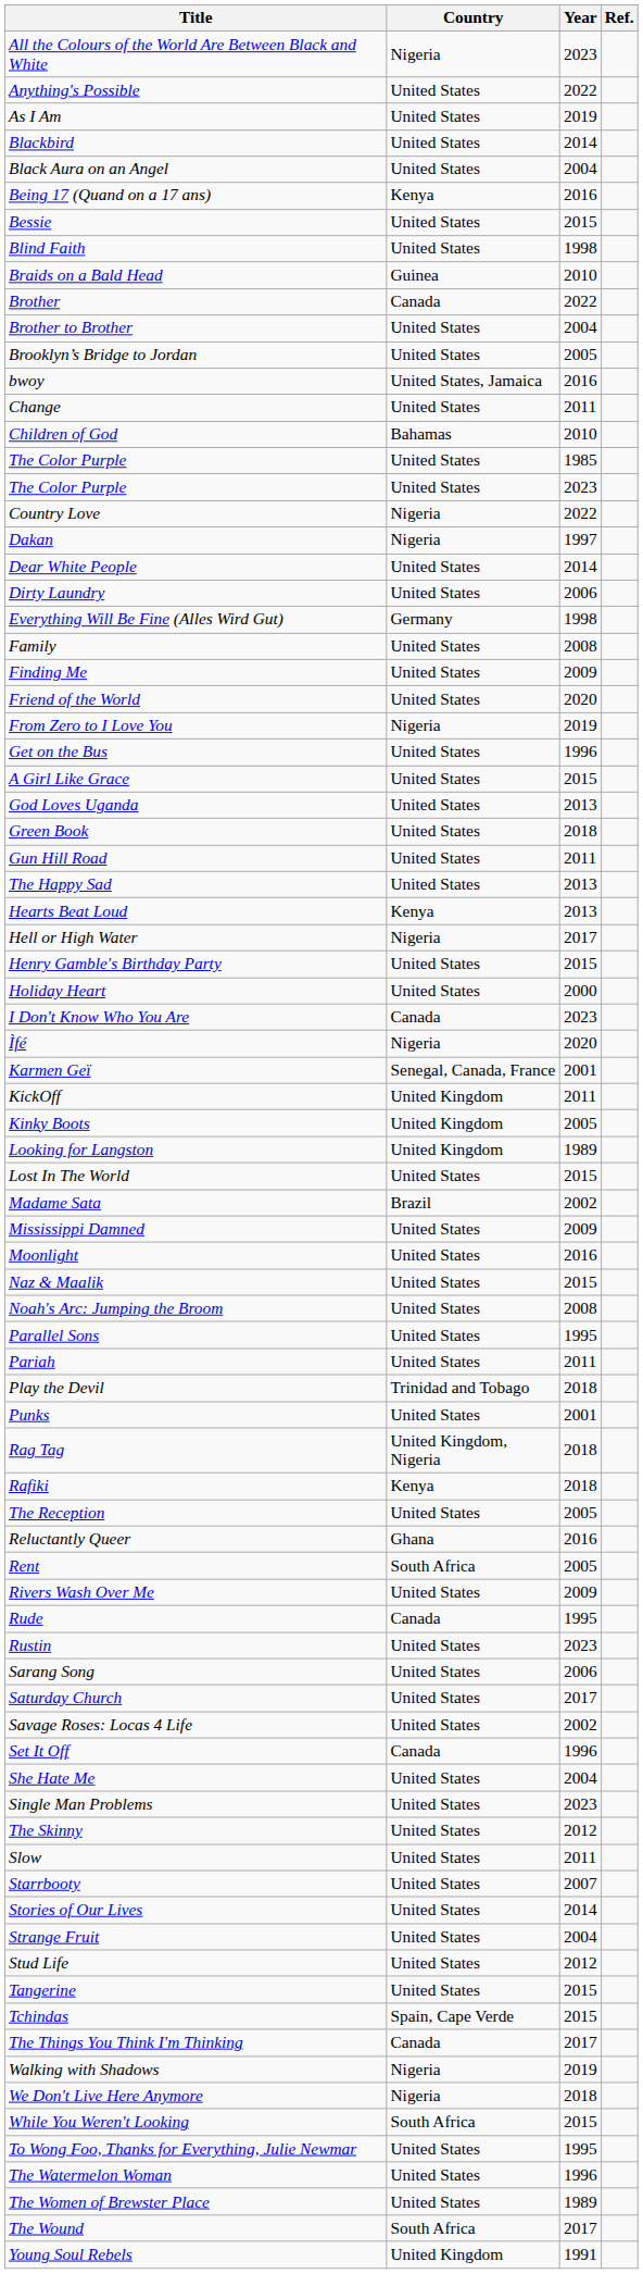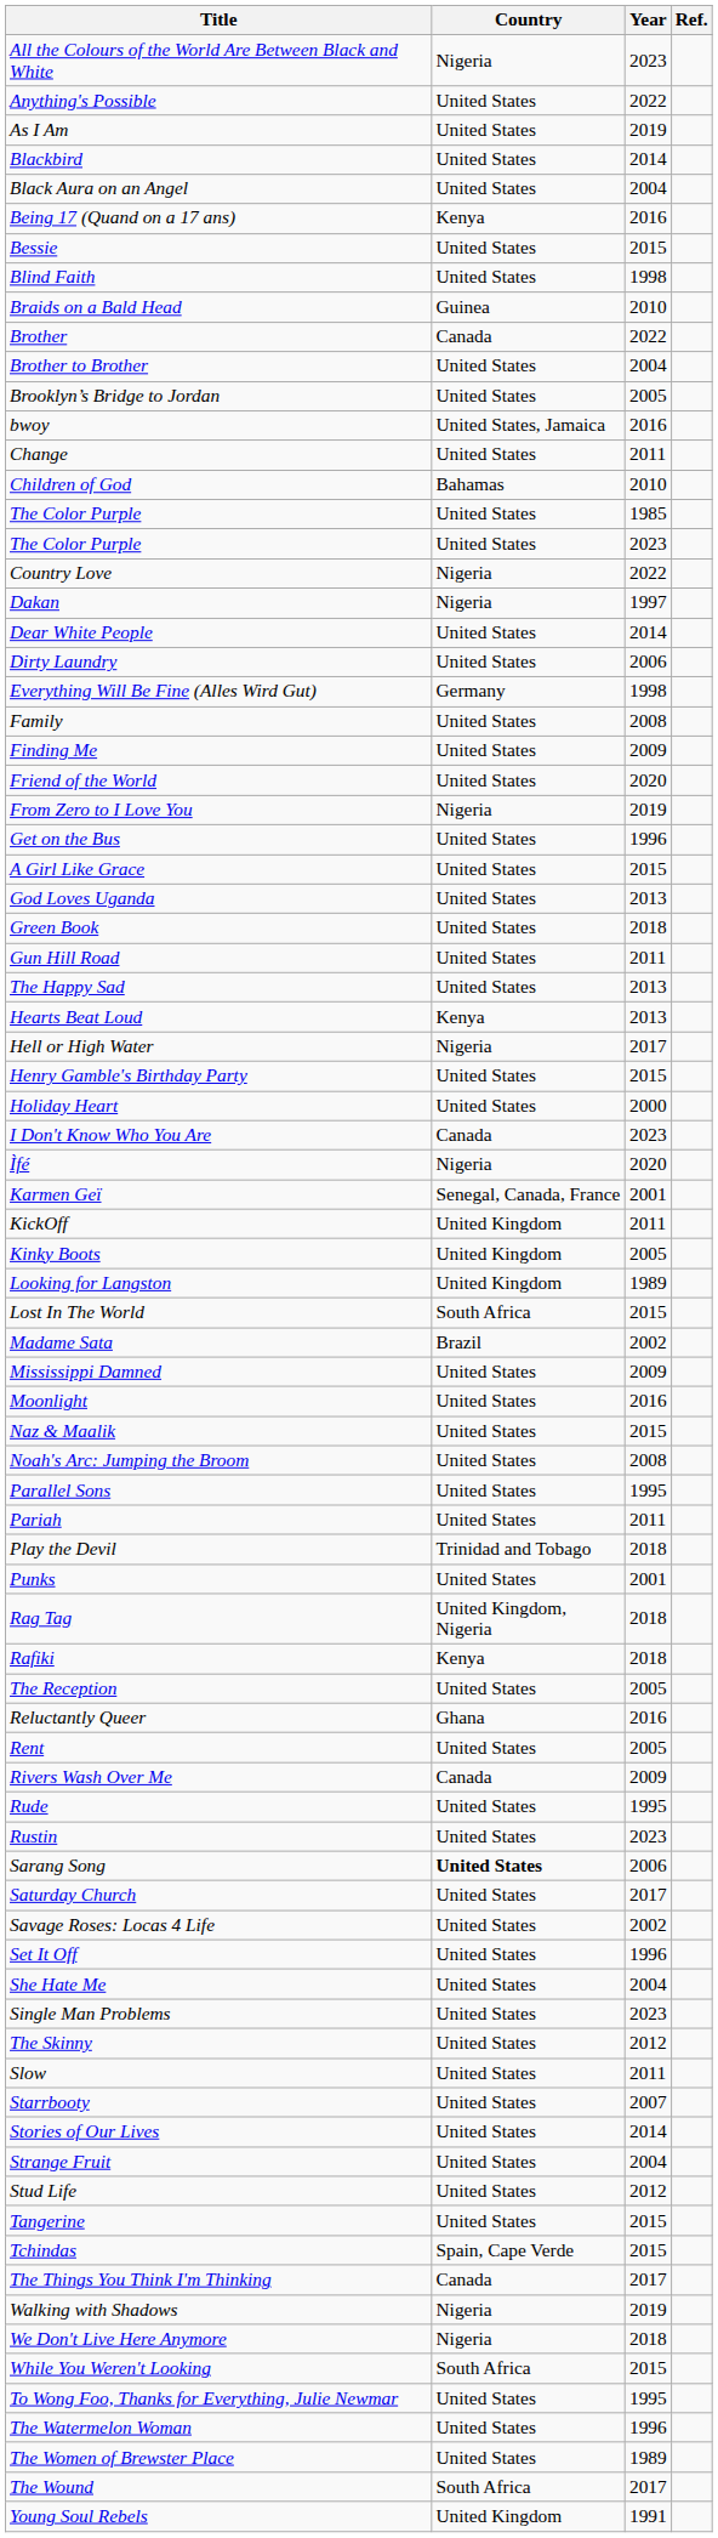 <table class="wikitable sortable">
 <tr>
 <th>Title</th>
 <th>Country</th>
 <th>Year</th>
 <th class="unsortable">Ref.</th>
 </tr>
 <tr>
 <td><em><a href='#'>All the Colours of the World Are Between Black and White</a></em></td>
 <td>Nigeria</td>
 <td>2023</td>
 <td></td>
 </tr>
 <tr>
 <td><a href='#'><em>Anything's Possible</em></a></td>
 <td>United States</td>
 <td>2022</td>
 <td></td>
 </tr>
 <tr>
 <td><em>As I Am</em></td>
 <td>United States</td>
 <td>2019</td>
 <td></td>
 </tr>
 <tr>
 <td><em><a href='#'>Blackbird</a></em></td>
 <td>United States</td>
 <td>2014</td>
 <td></td>
 </tr>
 <tr>
 <td><em>Black Aura on an Angel</em></td>
 <td>United States</td>
 <td>2004</td>
 <td></td>
 </tr>
 <tr>
 <td><em><a href='#'>Being 17</a> (Quand on a 17 ans)</em></td>
 <td>Kenya</td>
 <td>2016</td>
 <td></td>
 </tr>
 <tr>
 <td><em><a href='#'>Bessie</a></em></td>
 <td>United States</td>
 <td>2015</td>
 <td></td>
 </tr>
 <tr>
 <td><em><a href='#'>Blind Faith</a></em></td>
 <td>United States</td>
 <td>1998</td>
 <td></td>
 </tr>
 <tr>
 <td><em><a href='#'>Braids on a Bald Head</a></em></td>
 <td>Guinea</td>
 <td>2010</td>
 <td></td>
 </tr>
 <tr>
 <td><em><a href='#'>Brother</a></em></td>
 <td>Canada</td>
 <td>2022</td>
 <td></td>
 </tr>
 <tr>
 <td><em><a href='#'>Brother to Brother</a></em></td>
 <td>United States</td>
 <td>2004</td>
 <td></td>
 </tr>
 <tr>
 <td><em>Brooklyn’s Bridge to Jordan</em></td>
 <td>United States</td>
 <td>2005</td>
 <td></td>
 </tr>
 <tr>
 <td><em>bwoy</em></td>
 <td>United States, Jamaica</td>
 <td>2016</td>
 <td></td>
 </tr>
 <tr>
 <td><em>Change</em></td>
 <td>United States</td>
 <td>2011</td>
 <td></td>
 </tr>
 <tr>
 <td><em><a href='#'>Children of God</a></em></td>
 <td>Bahamas</td>
 <td>2010</td>
 <td></td>
 </tr>
 <tr>
 <td><em><a href='#'>The Color Purple</a></em></td>
 <td>United States</td>
 <td>1985</td>
 <td></td>
 </tr>
 <tr>
 <td><em><a href='#'>The Color Purple</a></em></td>
 <td>United States</td>
 <td>2023</td>
 <td></td>
 </tr>
 <tr>
 <td><em>Country Love</em></td>
 <td>Nigeria</td>
 <td>2022</td>
 <td></td>
 </tr>
 <tr>
 <td><em><a href='#'>Dakan</a></em></td>
 <td>Nigeria</td>
 <td>1997</td>
 <td></td>
 </tr>
 <tr>
 <td><em><a href='#'>Dear White People</a></em></td>
 <td>United States</td>
 <td>2014</td>
 <td></td>
 </tr>
 <tr>
 <td><em><a href='#'>Dirty Laundry</a></em></td>
 <td>United States</td>
 <td>2006</td>
 <td></td>
 </tr>
 <tr>
 <td><em><a href='#'>Everything Will Be Fine</a> (Alles Wird Gut)</em></td>
 <td>Germany</td>
 <td>1998</td>
 <td></td>
 </tr>
 <tr>
 <td><em>Family</em></td>
 <td>United States</td>
 <td>2008</td>
 <td></td>
 </tr>
 <tr>
 <td><em><a href='#'>Finding Me</a></em></td>
 <td>United States</td>
 <td>2009</td>
 <td></td>
 </tr>
 <tr>
 <td><em><a href='#'>Friend of the World</a></em></td>
 <td>United States</td>
 <td>2020</td>
 <td></td>
 </tr>
 <tr>
 <td><em><a href='#'>From Zero to I Love You</a></em></td>
 <td>Nigeria</td>
 <td>2019</td>
 <td></td>
 </tr>
 <tr>
 <td><em><a href='#'>Get on the Bus</a></em></td>
 <td>United States</td>
 <td>1996</td>
 <td></td>
 </tr>
 <tr>
 <td><em><a href='#'>A Girl Like Grace</a></em></td>
 <td>United States</td>
 <td>2015</td>
 <td></td>
 </tr>
 <tr>
 <td><em><a href='#'>God Loves Uganda</a></em></td>
 <td>United States</td>
 <td>2013</td>
 <td></td>
 </tr>
 <tr>
 <td><em><a href='#'>Green Book</a></em></td>
 <td>United States</td>
 <td>2018</td>
 <td></td>
 </tr>
 <tr>
 <td><em><a href='#'>Gun Hill Road</a></em></td>
 <td>United States</td>
 <td>2011</td>
 <td></td>
 </tr>
 <tr>
 <td><em><a href='#'>The Happy Sad</a></em></td>
 <td>United States</td>
 <td>2013</td>
 <td></td>
 </tr>
 <tr>
 <td><em><a href='#'>Hearts Beat Loud</a></em></td>
 <td>Kenya</td>
 <td>2013</td>
 <td></td>
 </tr>
 <tr>
 <td><em>Hell or High Water</em></td>
 <td>Nigeria</td>
 <td>2017</td>
 <td></td>
 </tr>
 <tr>
 <td><em><a href='#'>Henry Gamble's Birthday Party</a></em></td>
 <td>United States</td>
 <td>2015</td>
 <td></td>
 </tr>
 <tr>
 <td><em><a href='#'>Holiday Heart</a></em></td>
 <td>United States</td>
 <td>2000</td>
 <td></td>
 </tr>
 <tr>
 <td><em><a href='#'>I Don't Know Who You Are</a></em></td>
 <td>Canada</td>
 <td>2023</td>
 <td></td>
 </tr>
 <tr>
 <td><em><a href='#'>Ìfé</a></em></td>
 <td>Nigeria</td>
 <td>2020</td>
 <td></td>
 </tr>
 <tr>
 <td><em><a href='#'>Karmen Geï</a></em></td>
 <td>Senegal, Canada, France</td>
 <td>2001</td>
 <td></td>
 </tr>
 <tr>
 <td><em>KickOff</em></td>
 <td>United Kingdom</td>
 <td>2011</td>
 <td></td>
 </tr>
 <tr>
 <td><em><a href='#'>Kinky Boots</a></em></td>
 <td>United Kingdom</td>
 <td>2005</td>
 <td></td>
 </tr>
 <tr>
 <td><em><a href='#'>Looking for Langston</a></em></td>
 <td>United Kingdom</td>
 <td>1989</td>
 <td></td>
 </tr>
 <tr>
 <td><em>Lost In The World</em></td>
-<td>United States</td>
+<td>South Africa</td>
 <td>2015</td>
 <td></td>
 </tr>
 <tr>
 <td><em><a href='#'>Madame Sata</a></em></td>
 <td>Brazil</td>
 <td>2002</td>
 <td></td>
 </tr>
 <tr>
 <td><em><a href='#'>Mississippi Damned</a></em></td>
 <td>United States</td>
 <td>2009</td>
 <td></td>
 </tr>
 <tr>
 <td><em><a href='#'>Moonlight</a></em></td>
 <td>United States</td>
 <td>2016</td>
 <td></td>
 </tr>
 <tr>
 <td><em><a href='#'>Naz & Maalik</a></em></td>
 <td>United States</td>
 <td>2015</td>
 <td></td>
 </tr>
 <tr>
 <td><em><a href='#'>Noah's Arc: Jumping the Broom</a></em></td>
 <td>United States</td>
 <td>2008</td>
 <td></td>
 </tr>
 <tr>
 <td><em><a href='#'>Parallel Sons</a></em></td>
 <td>United States</td>
 <td>1995</td>
 <td></td>
 </tr>
 <tr>
 <td><em><a href='#'>Pariah</a></em></td>
 <td>United States</td>
 <td>2011</td>
 <td></td>
 </tr>
 <tr>
 <td><em>Play the Devil</em></td>
 <td>Trinidad and Tobago</td>
 <td>2018</td>
 <td></td>
 </tr>
 <tr>
 <td><em><a href='#'>Punks</a></em></td>
 <td>United States</td>
 <td>2001</td>
 <td></td>
 </tr>
 <tr>
 <td><em><a href='#'>Rag Tag</a></em></td>
 <td>United Kingdom, Nigeria</td>
 <td>2018</td>
 <td></td>
 </tr>
 <tr>
 <td><em><a href='#'>Rafiki</a></em></td>
 <td>Kenya</td>
 <td>2018</td>
 <td></td>
 </tr>
 <tr>
 <td><em><a href='#'>The Reception</a></em></td>
 <td>United States</td>
 <td>2005</td>
 <td></td>
 </tr>
 <tr>
 <td><em>Reluctantly Queer</em></td>
 <td>Ghana</td>
 <td>2016</td>
 <td></td>
 </tr>
 <tr>
 <td><em><a href='#'>Rent</a></em></td>
-<td>South Africa</td>
+<td>United States</td>
 <td>2005</td>
 <td></td>
 </tr>
 <tr>
 <td><em><a href='#'>Rivers Wash Over Me</a></em></td>
-<td>United States</td>
+<td>Canada</td>
 <td>2009</td>
 <td></td>
 </tr>
 <tr>
 <td><em><a href='#'>Rude</a></em></td>
-<td>Canada</td>
+<td>United States</td>
 <td>1995</td>
 <td></td>
 </tr>
 <tr>
 <td><em><a href='#'>Rustin</a></em></td>
 <td>United States</td>
 <td>2023</td>
 <td></td>
 </tr>
 <tr>
 <td><em>Sarang Song</em></td>
-<td>United States</td>
+<td><strong>United States</strong></td>
 <td>2006</td>
 <td></td>
 </tr>
 <tr>
 <td><em><a href='#'>Saturday Church</a></em></td>
 <td>United States</td>
 <td>2017</td>
 <td></td>
 </tr>
 <tr>
 <td><em>Savage Roses: Locas 4 Life</em></td>
 <td>United States</td>
 <td>2002</td>
 <td></td>
 </tr>
 <tr>
 <td><em><a href='#'>Set It Off</a></em></td>
-<td>Canada</td>
+<td>United States</td>
 <td>1996</td>
 <td></td>
 </tr>
 <tr>
 <td><em><a href='#'>She Hate Me</a></em></td>
 <td>United States</td>
 <td>2004</td>
 <td></td>
 </tr>
 <tr>
 <td><em>Single Man Problems</em></td>
 <td>United States</td>
 <td>2023</td>
 <td></td>
 </tr>
 <tr>
 <td><a href='#'><em>The Skinny</em></a></td>
 <td>United States</td>
 <td>2012</td>
 <td></td>
 </tr>
 <tr>
 <td><em>Slow</em></td>
 <td>United States</td>
 <td>2011</td>
 <td></td>
 </tr>
 <tr>
 <td><em><a href='#'>Starrbooty</a></em></td>
 <td>United States</td>
 <td>2007</td>
 <td></td>
 </tr>
 <tr>
 <td><em><a href='#'>Stories of Our Lives</a></em></td>
 <td>United States</td>
 <td>2014</td>
 <td></td>
 </tr>
 <tr>
 <td><em><a href='#'>Strange Fruit</a></em></td>
 <td>United States</td>
 <td>2004</td>
 <td></td>
 </tr>
 <tr>
 <td><em>Stud Life</em></td>
 <td>United States</td>
 <td>2012</td>
 <td></td>
 </tr>
 <tr>
 <td><em><a href='#'>Tangerine</a></em></td>
 <td>United States</td>
 <td>2015</td>
 <td></td>
 </tr>
 <tr>
 <td><em><a href='#'>Tchindas</a></em></td>
 <td>Spain, Cape Verde</td>
 <td>2015</td>
 <td></td>
 </tr>
 <tr>
 <td><em><a href='#'>The Things You Think I'm Thinking</a></em></td>
 <td>Canada</td>
 <td>2017</td>
 <td></td>
 </tr>
 <tr>
 <td><em>Walking with Shadows</em></td>
 <td>Nigeria</td>
 <td>2019</td>
 <td></td>
 </tr>
 <tr>
 <td><a href='#'><em>We Don't Live Here Anymore</em></a></td>
 <td>Nigeria</td>
 <td>2018</td>
 <td></td>
 </tr>
 <tr>
 <td><em><a href='#'>While You Weren't Looking</a></em></td>
 <td>South Africa</td>
 <td>2015</td>
 <td></td>
 </tr>
 <tr>
 <td><em><a href='#'>To Wong Foo, Thanks for Everything, Julie Newmar</a></em></td>
 <td>United States</td>
 <td>1995</td>
 <td></td>
 </tr>
 <tr>
 <td><em><a href='#'>The Watermelon Woman</a></em></td>
 <td>United States</td>
 <td>1996</td>
 <td></td>
 </tr>
 <tr>
 <td><em><a href='#'>The Women of Brewster Place</a></em></td>
 <td>United States</td>
 <td>1989</td>
 <td></td>
 </tr>
 <tr>
 <td><em><a href='#'>The Wound</a></em></td>
 <td>South Africa</td>
 <td>2017</td>
 <td></td>
 </tr>
 <tr>
 <td><em><a href='#'>Young Soul Rebels</a></em></td>
 <td>United Kingdom</td>
 <td>1991</td>
 <td></td>
 </tr>
 </table>
